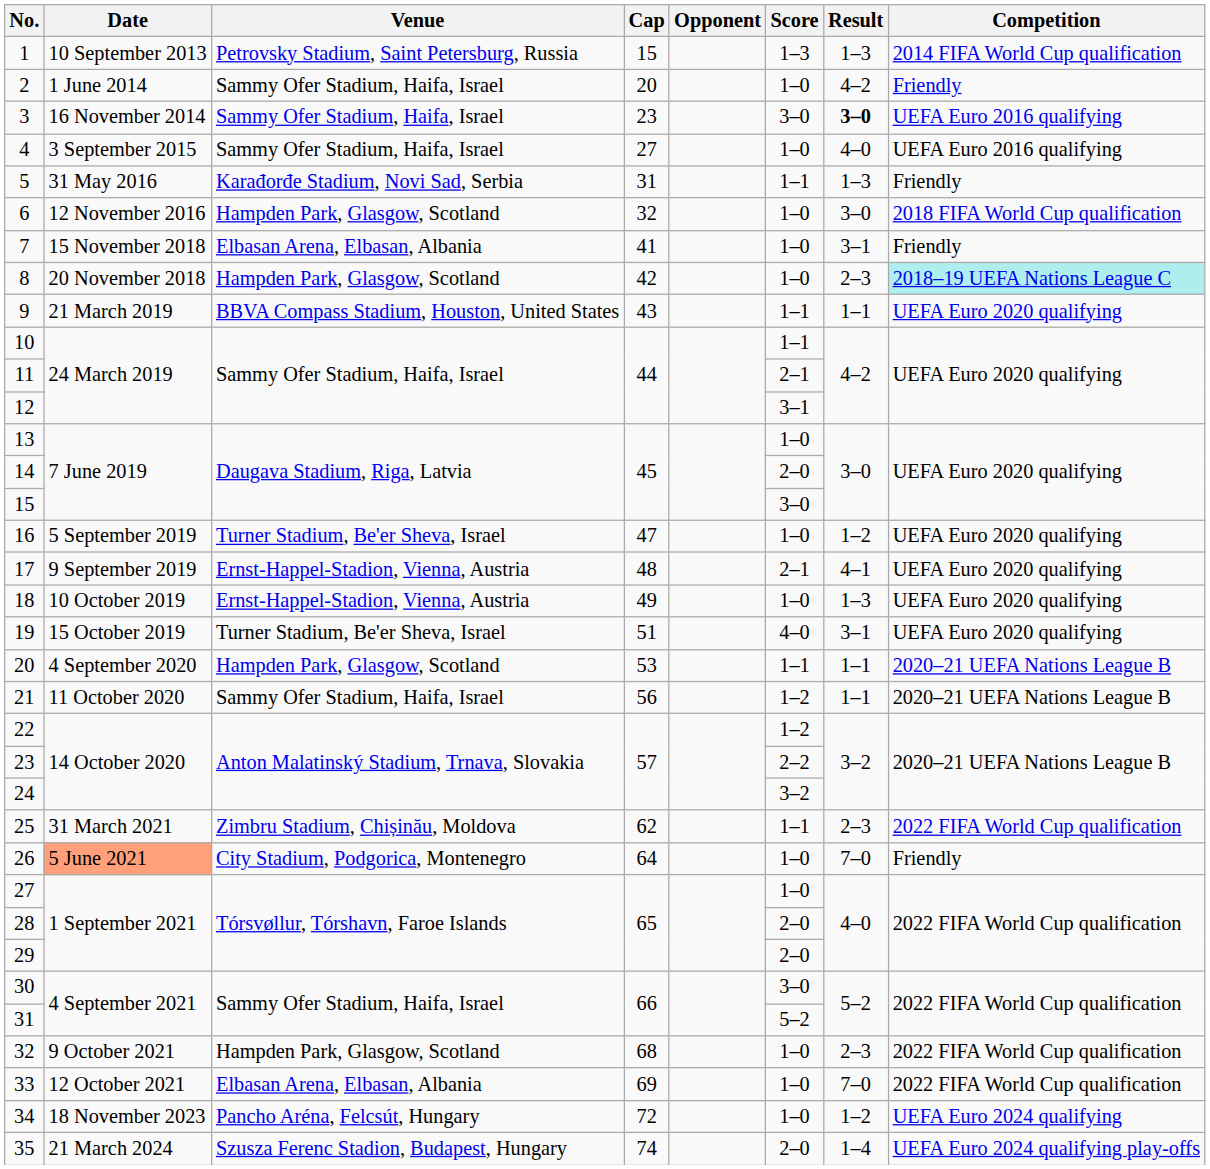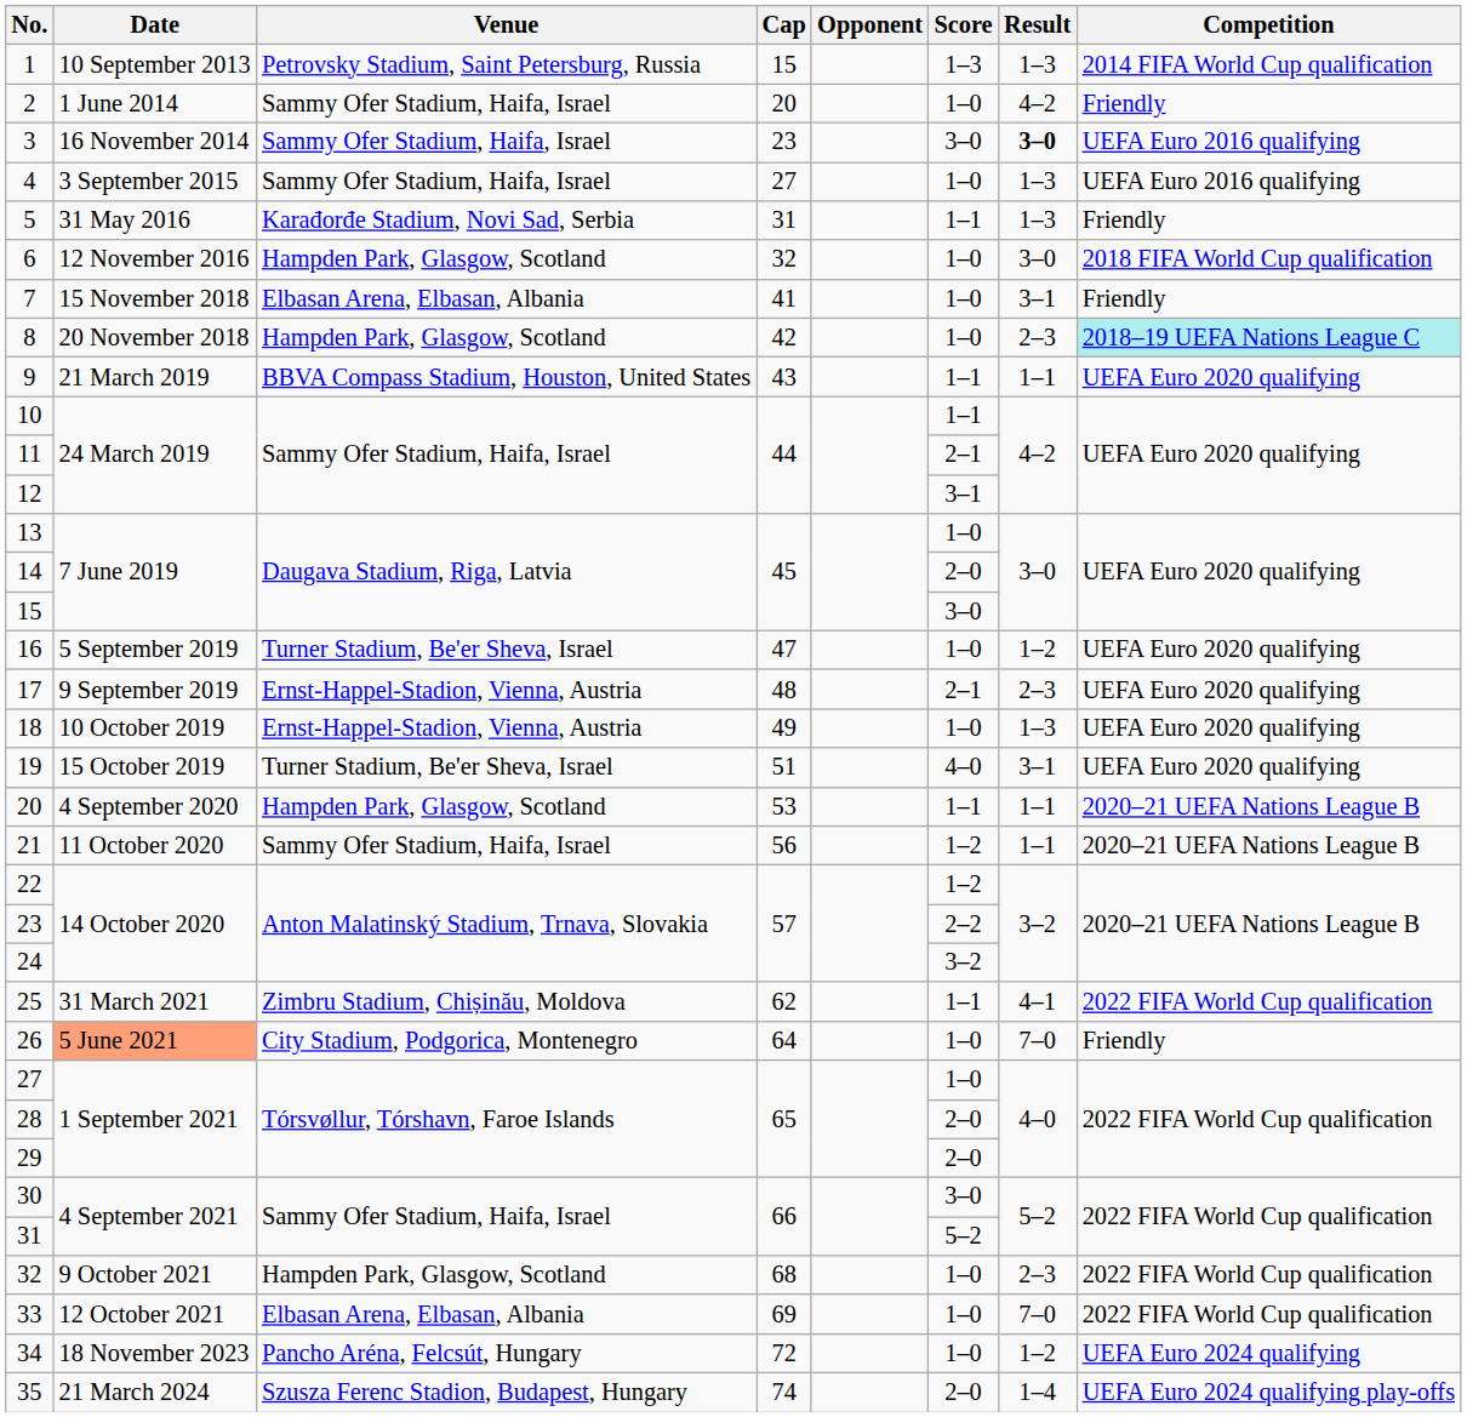 <table class="wikitable sortable">
 <tr>
 <th>No.</th>
 <th>Date</th>
 <th>Venue</th>
 <th>Cap</th>
 <th>Opponent</th>
 <th>Score</th>
 <th>Result</th>
 <th>Competition</th>
 </tr>
 <tr>
 <td align=center>1</td>
 <td>10 September 2013</td>
 <td><a href='#'>Petrovsky Stadium</a>, <a href='#'>Saint Petersburg</a>, Russia</td>
 <td align=center>15</td>
 <td></td>
 <td align=center>1–3</td>
 <td align=center>1–3</td>
 <td><a href='#'>2014 FIFA World Cup qualification</a></td>
 </tr>
 <tr>
 <td align=center>2</td>
 <td>1 June 2014</td>
 <td>Sammy Ofer Stadium, Haifa, Israel</td>
 <td align=center>20</td>
 <td></td>
 <td align=center>1–0</td>
 <td align=center>4–2</td>
 <td><a href='#'>Friendly</a></td>
 </tr>
 <tr>
 <td align=center>3</td>
 <td>16 November 2014</td>
 <td><a href='#'>Sammy Ofer Stadium</a>, <a href='#'>Haifa</a>, Israel</td>
 <td align=center>23</td>
 <td></td>
 <td align=center>3–0</td>
 <td align=center><strong>3–0</strong></td>
 <td><a href='#'>UEFA Euro 2016 qualifying</a></td>
 </tr>
 <tr>
 <td align=center>4</td>
 <td>3 September 2015</td>
 <td>Sammy Ofer Stadium, Haifa, Israel</td>
 <td align=center>27</td>
 <td></td>
 <td align=center>1–0</td>
-<td align=center>4–0</td>
+<td align=center>1–3</td>
 <td>UEFA Euro 2016 qualifying</td>
 </tr>
 <tr>
 <td align=center>5</td>
 <td>31 May 2016</td>
 <td><a href='#'>Karađorđe Stadium</a>, <a href='#'>Novi Sad</a>, Serbia</td>
 <td align=center>31</td>
 <td></td>
 <td align=center>1–1</td>
 <td align=center>1–3</td>
 <td>Friendly</td>
 </tr>
 <tr>
 <td align=center>6</td>
 <td>12 November 2016</td>
 <td><a href='#'>Hampden Park</a>, <a href='#'>Glasgow</a>, Scotland</td>
 <td align=center>32</td>
 <td></td>
 <td align=center>1–0</td>
 <td align=center>3–0</td>
 <td><a href='#'>2018 FIFA World Cup qualification</a></td>
 </tr>
 <tr>
 <td align=center>7</td>
 <td>15 November 2018</td>
 <td><a href='#'>Elbasan Arena</a>, <a href='#'>Elbasan</a>, Albania</td>
 <td align=center>41</td>
 <td></td>
 <td align=center>1–0</td>
 <td align=center>3–1</td>
 <td>Friendly</td>
 </tr>
 <tr>
 <td align=center>8</td>
 <td>20 November 2018</td>
 <td><a href='#'>Hampden Park</a>, <a href='#'>Glasgow</a>, Scotland</td>
 <td align=center>42</td>
 <td></td>
 <td align=center>1–0</td>
 <td align=center>2–3</td>
 <td style="background: paleturquoise;"><a href='#'>2018–19 UEFA Nations League C</a></td>
 </tr>
 <tr>
 <td align=center>9</td>
 <td>21 March 2019</td>
 <td><a href='#'>BBVA Compass Stadium</a>, <a href='#'>Houston</a>, United States</td>
 <td align=center>43</td>
 <td></td>
 <td align=center>1–1</td>
 <td align=center>1–1</td>
 <td><a href='#'>UEFA Euro 2020 qualifying</a></td>
 </tr>
 <tr>
 <td align=center>10</td>
 <td rowspan="3">24 March 2019</td>
 <td rowspan=3>Sammy Ofer Stadium, Haifa, Israel</td>
 <td rowspan="3" align="center">44</td>
 <td rowspan="3"></td>
 <td align=center>1–1</td>
 <td rowspan="3" align=center>4–2</td>
 <td rowspan="3">UEFA Euro 2020 qualifying</td>
 </tr>
 <tr>
 <td align=center>11</td>
 <td align=center>2–1</td>
 </tr>
 <tr>
 <td align=center>12</td>
 <td align=center>3–1</td>
 </tr>
 <tr>
 <td align=center>13</td>
 <td rowspan="3">7 June 2019</td>
 <td rowspan="3"><a href='#'>Daugava Stadium</a>, <a href='#'>Riga</a>, Latvia</td>
 <td rowspan="3" align="center">45</td>
 <td rowspan="3"></td>
 <td align=center>1–0</td>
 <td rowspan="3" align=center>3–0</td>
 <td rowspan="3">UEFA Euro 2020 qualifying</td>
 </tr>
 <tr>
 <td align=center>14</td>
 <td align=center>2–0</td>
 </tr>
 <tr>
 <td align=center>15</td>
 <td align=center>3–0</td>
 </tr>
 <tr>
 <td align=center>16</td>
 <td>5 September 2019</td>
 <td><a href='#'>Turner Stadium</a>, <a href='#'>Be'er Sheva</a>, Israel</td>
 <td align=center>47</td>
 <td></td>
 <td align=center>1–0</td>
 <td align=center>1–2</td>
 <td>UEFA Euro 2020 qualifying</td>
 </tr>
 <tr>
 <td align=center>17</td>
 <td>9 September 2019</td>
 <td><a href='#'>Ernst-Happel-Stadion</a>, <a href='#'>Vienna</a>, Austria</td>
 <td align=center>48</td>
 <td></td>
 <td align=center>2–1</td>
-<td align=center>4–1</td>
+<td align=center>2–3</td>
 <td>UEFA Euro 2020 qualifying</td>
 </tr>
 <tr>
 <td align=center>18</td>
 <td>10 October 2019</td>
 <td><a href='#'>Ernst-Happel-Stadion</a>, <a href='#'>Vienna</a>, Austria</td>
 <td align=center>49</td>
 <td></td>
 <td align=center>1–0</td>
 <td align=center>1–3</td>
 <td>UEFA Euro 2020 qualifying</td>
 </tr>
 <tr>
 <td align=center>19</td>
 <td>15 October 2019</td>
 <td>Turner Stadium, Be'er Sheva, Israel</td>
 <td align=center>51</td>
 <td></td>
 <td align=center>4–0</td>
 <td align=center>3–1</td>
 <td>UEFA Euro 2020 qualifying</td>
 </tr>
 <tr>
 <td align=center>20</td>
 <td>4 September 2020</td>
 <td><a href='#'>Hampden Park</a>, <a href='#'>Glasgow</a>, Scotland</td>
 <td align=center>53</td>
 <td></td>
 <td align=center>1–1</td>
 <td align=center>1–1</td>
 <td><a href='#'>2020–21 UEFA Nations League B</a></td>
 </tr>
 <tr>
 <td align=center>21</td>
 <td>11 October 2020</td>
 <td>Sammy Ofer Stadium, Haifa, Israel</td>
 <td align=center>56</td>
 <td></td>
 <td align=center>1–2</td>
 <td align=center>1–1</td>
 <td>2020–21 UEFA Nations League B</td>
 </tr>
 <tr>
 <td align=center>22</td>
 <td rowspan="3">14 October 2020</td>
 <td rowspan="3"><a href='#'>Anton Malatinský Stadium</a>, <a href='#'>Trnava</a>, Slovakia</td>
 <td rowspan="3" align="center">57</td>
 <td rowspan="3"></td>
 <td align=center>1–2</td>
 <td rowspan="3" align=center>3–2</td>
 <td rowspan="3">2020–21 UEFA Nations League B</td>
 </tr>
 <tr>
 <td align=center>23</td>
 <td align=center>2–2</td>
 </tr>
 <tr>
 <td align=center>24</td>
 <td align=center>3–2</td>
 </tr>
 <tr>
 <td align=center>25</td>
 <td>31 March 2021</td>
 <td><a href='#'>Zimbru Stadium</a>, <a href='#'>Chișinău</a>, Moldova</td>
 <td align=center>62</td>
 <td></td>
 <td align=center>1–1</td>
-<td align=center>2–3</td>
+<td align=center>4–1</td>
 <td><a href='#'>2022 FIFA World Cup qualification</a></td>
 </tr>
 <tr>
 <td align=center>26</td>
 <td style="background: lightsalmon;">5 June 2021</td>
 <td><a href='#'>City Stadium</a>, <a href='#'>Podgorica</a>, Montenegro</td>
 <td align=center>64</td>
 <td></td>
 <td align=center>1–0</td>
 <td align=center>7–0</td>
 <td>Friendly</td>
 </tr>
 <tr>
 <td align=center>27</td>
 <td rowspan="3">1 September 2021</td>
 <td rowspan="3"><a href='#'>Tórsvøllur</a>, <a href='#'>Tórshavn</a>, Faroe Islands</td>
 <td rowspan="3" align="center">65</td>
 <td rowspan="3"></td>
 <td align=center>1–0</td>
 <td rowspan="3" align=center>4–0</td>
 <td rowspan="3">2022 FIFA World Cup qualification</td>
 </tr>
 <tr>
 <td align=center>28</td>
 <td align=center>2–0</td>
 </tr>
 <tr>
 <td align=center>29</td>
 <td align=center>2–0</td>
 </tr>
 <tr>
 <td align=center>30</td>
 <td rowspan="2">4 September 2021</td>
 <td rowspan="2">Sammy Ofer Stadium, Haifa, Israel</td>
 <td rowspan="2" align="center">66</td>
 <td rowspan="2"></td>
 <td align=center>3–0</td>
 <td rowspan="2" align=center>5–2</td>
 <td rowspan="2">2022 FIFA World Cup qualification</td>
 </tr>
 <tr>
 <td align=center>31</td>
 <td align=center>5–2</td>
 </tr>
 <tr>
 <td align=center>32</td>
 <td>9 October 2021</td>
 <td>Hampden Park, Glasgow, Scotland</td>
 <td align="center">68</td>
 <td></td>
 <td align=center>1–0</td>
 <td align=center>2–3</td>
 <td>2022 FIFA World Cup qualification</td>
 </tr>
 <tr>
 <td align=center>33</td>
 <td>12 October 2021</td>
 <td><a href='#'>Elbasan Arena</a>, <a href='#'>Elbasan</a>, Albania</td>
 <td align="center">69</td>
 <td></td>
 <td align=center>1–0</td>
 <td align=center>7–0</td>
 <td>2022 FIFA World Cup qualification</td>
 </tr>
 <tr>
 <td align=center>34</td>
 <td>18 November 2023</td>
 <td><a href='#'>Pancho Aréna</a>, <a href='#'>Felcsút</a>, Hungary</td>
 <td align=center>72</td>
 <td></td>
 <td align=center>1–0</td>
 <td align=center>1–2</td>
 <td><a href='#'>UEFA Euro 2024 qualifying</a></td>
 </tr>
 <tr>
 <td align=center>35</td>
 <td>21 March 2024</td>
 <td><a href='#'>Szusza Ferenc Stadion</a>, <a href='#'>Budapest</a>, Hungary</td>
 <td align=center>74</td>
 <td></td>
 <td align=center>2–0</td>
 <td align=center>1–4</td>
 <td><a href='#'>UEFA Euro 2024 qualifying play-offs</a></td>
 </tr>
 </table>
